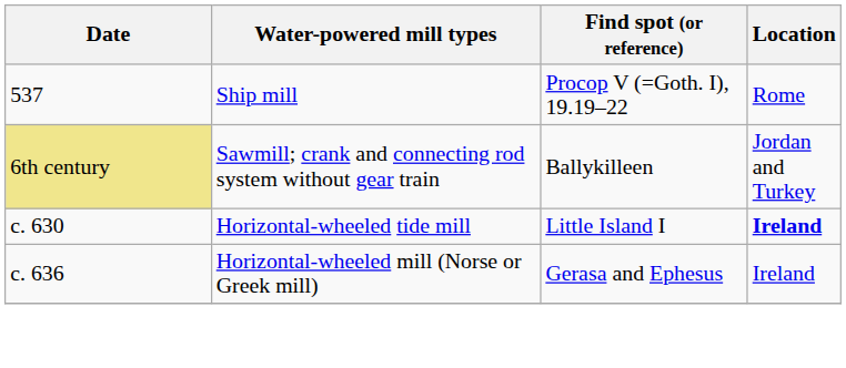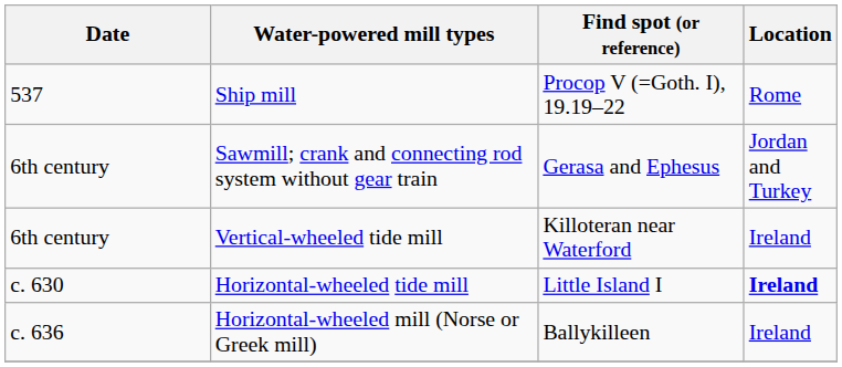 <table class="wikitable sortable">
 <tr>
 <th width="25%">Date</th>
 <th width="40%">Water-powered mill types</th>
 <th width="25%">Find spot <small>(or reference)</small></th>
 <th width="10%">Location</th>
 </tr>
 <tr>
 <td>537</td>
 <td><a href='#'>Ship mill</a></td>
 <td><a href='#'>Procop</a> V (=Goth. I), 19.19–22</td>
 <td><a href='#'>Rome</a></td>
 </tr>
 <tr>
-<td style="background: khaki;">6th century</td>
+<td>6th century</td>
 <td><a href='#'>Sawmill</a>; <a href='#'>crank</a> and <a href='#'>connecting rod</a> system without <a href='#'>gear</a> train </td>
-<td>Ballykilleen</td>
+<td><a href='#'>Gerasa</a> and <a href='#'>Ephesus</a></td>
 <td><a href='#'>Jordan</a> and <a href='#'>Turkey</a></td>
+</tr>
+<tr>
+<td>6th century</td>
+<td><a href='#'>Vertical-wheeled</a> tide mill </td>
+<td>Killoteran near <a href='#'>Waterford</a></td>
+<td><a href='#'>Ireland</a></td>
 </tr>
 <tr>
 <td>c. 630</td>
 <td><a href='#'>Horizontal-wheeled</a> <a href='#'>tide mill</a></td>
 <td><a href='#'>Little Island</a> I</td>
 <td><strong><a href='#'>Ireland</a></strong></td>
 </tr>
 <tr>
 <td>c. 636</td>
 <td><a href='#'>Horizontal-wheeled</a> mill (Norse or Greek mill)  </td>
-<td><a href='#'>Gerasa</a> and <a href='#'>Ephesus</a></td>
+<td>Ballykilleen</td>
 <td><a href='#'>Ireland</a></td>
 </tr>
 <tr>
 </tr>
 </table>
